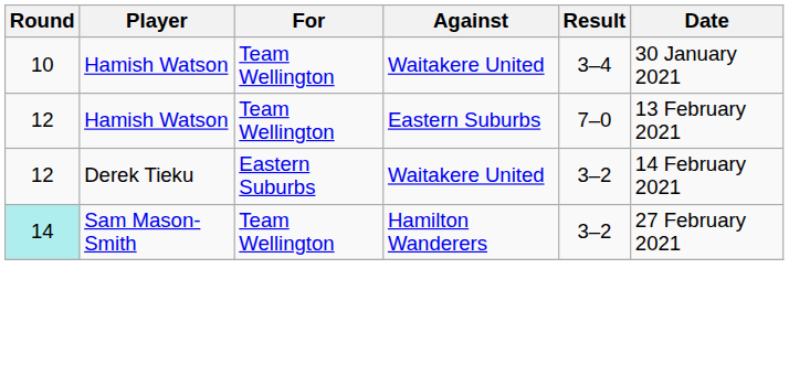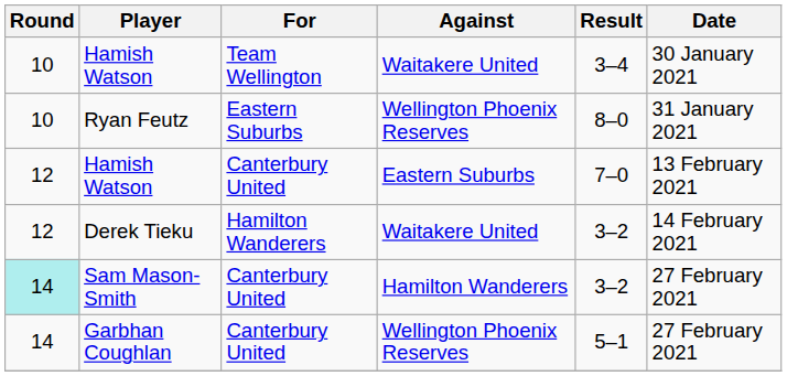 <table class="wikitable">
 <tr>
 <th>Round</th>
 <th>Player</th>
 <th>For</th>
 <th>Against</th>
 <th style="text-align:center">Result</th>
 <th>Date</th>
 </tr>
 <tr>
 <td style="text-align:center">10</td>
 <td><a href='#'>Hamish Watson</a></td>
 <td><a href='#'>Team Wellington</a></td>
 <td><a href='#'>Waitakere United</a></td>
 <td style="text-align:center">3–4</td>
 <td>30 January 2021</td>
 </tr>
 <tr>
+<td style="text-align:center">10</td>
+<td>Ryan Feutz</td>
+<td><a href='#'>Eastern Suburbs</a></td>
+<td><a href='#'>Wellington Phoenix Reserves</a></td>
+<td style="text-align:center">8–0</td>
+<td>31 January 2021</td>
+</tr>
+<tr>
 <td style="text-align:center">12</td>
 <td><a href='#'>Hamish Watson</a></td>
-<td><a href='#'>Team Wellington</a></td>
+<td><a href='#'>Canterbury United</a></td>
 <td><a href='#'>Eastern Suburbs</a></td>
 <td style="text-align:center">7–0</td>
 <td>13 February 2021</td>
 </tr>
 <tr>
 <td style="text-align:center">12</td>
 <td>Derek Tieku</td>
-<td><a href='#'>Eastern Suburbs</a></td>
+<td><a href='#'>Hamilton Wanderers</a></td>
 <td><a href='#'>Waitakere United</a></td>
 <td style="text-align:center">3–2</td>
 <td>14 February 2021</td>
 </tr>
 <tr>
 <td style="background: paleturquoise; text-align:center">14</td>
 <td><a href='#'>Sam Mason-Smith</a></td>
-<td><a href='#'>Team Wellington</a></td>
+<td><a href='#'>Canterbury United</a></td>
 <td><a href='#'>Hamilton Wanderers</a></td>
 <td style="text-align:center">3–2</td>
 <td>27 February 2021</td>
 </tr>
 <tr>
+<td style="text-align:center">14</td>
+<td><a href='#'>Garbhan Coughlan</a></td>
+<td><a href='#'>Canterbury United</a></td>
+<td><a href='#'>Wellington Phoenix Reserves</a></td>
+<td style="text-align:center">5–1</td>
+<td>27 February 2021</td>
+</tr>
+<tr>
 </tr>
 </table>
